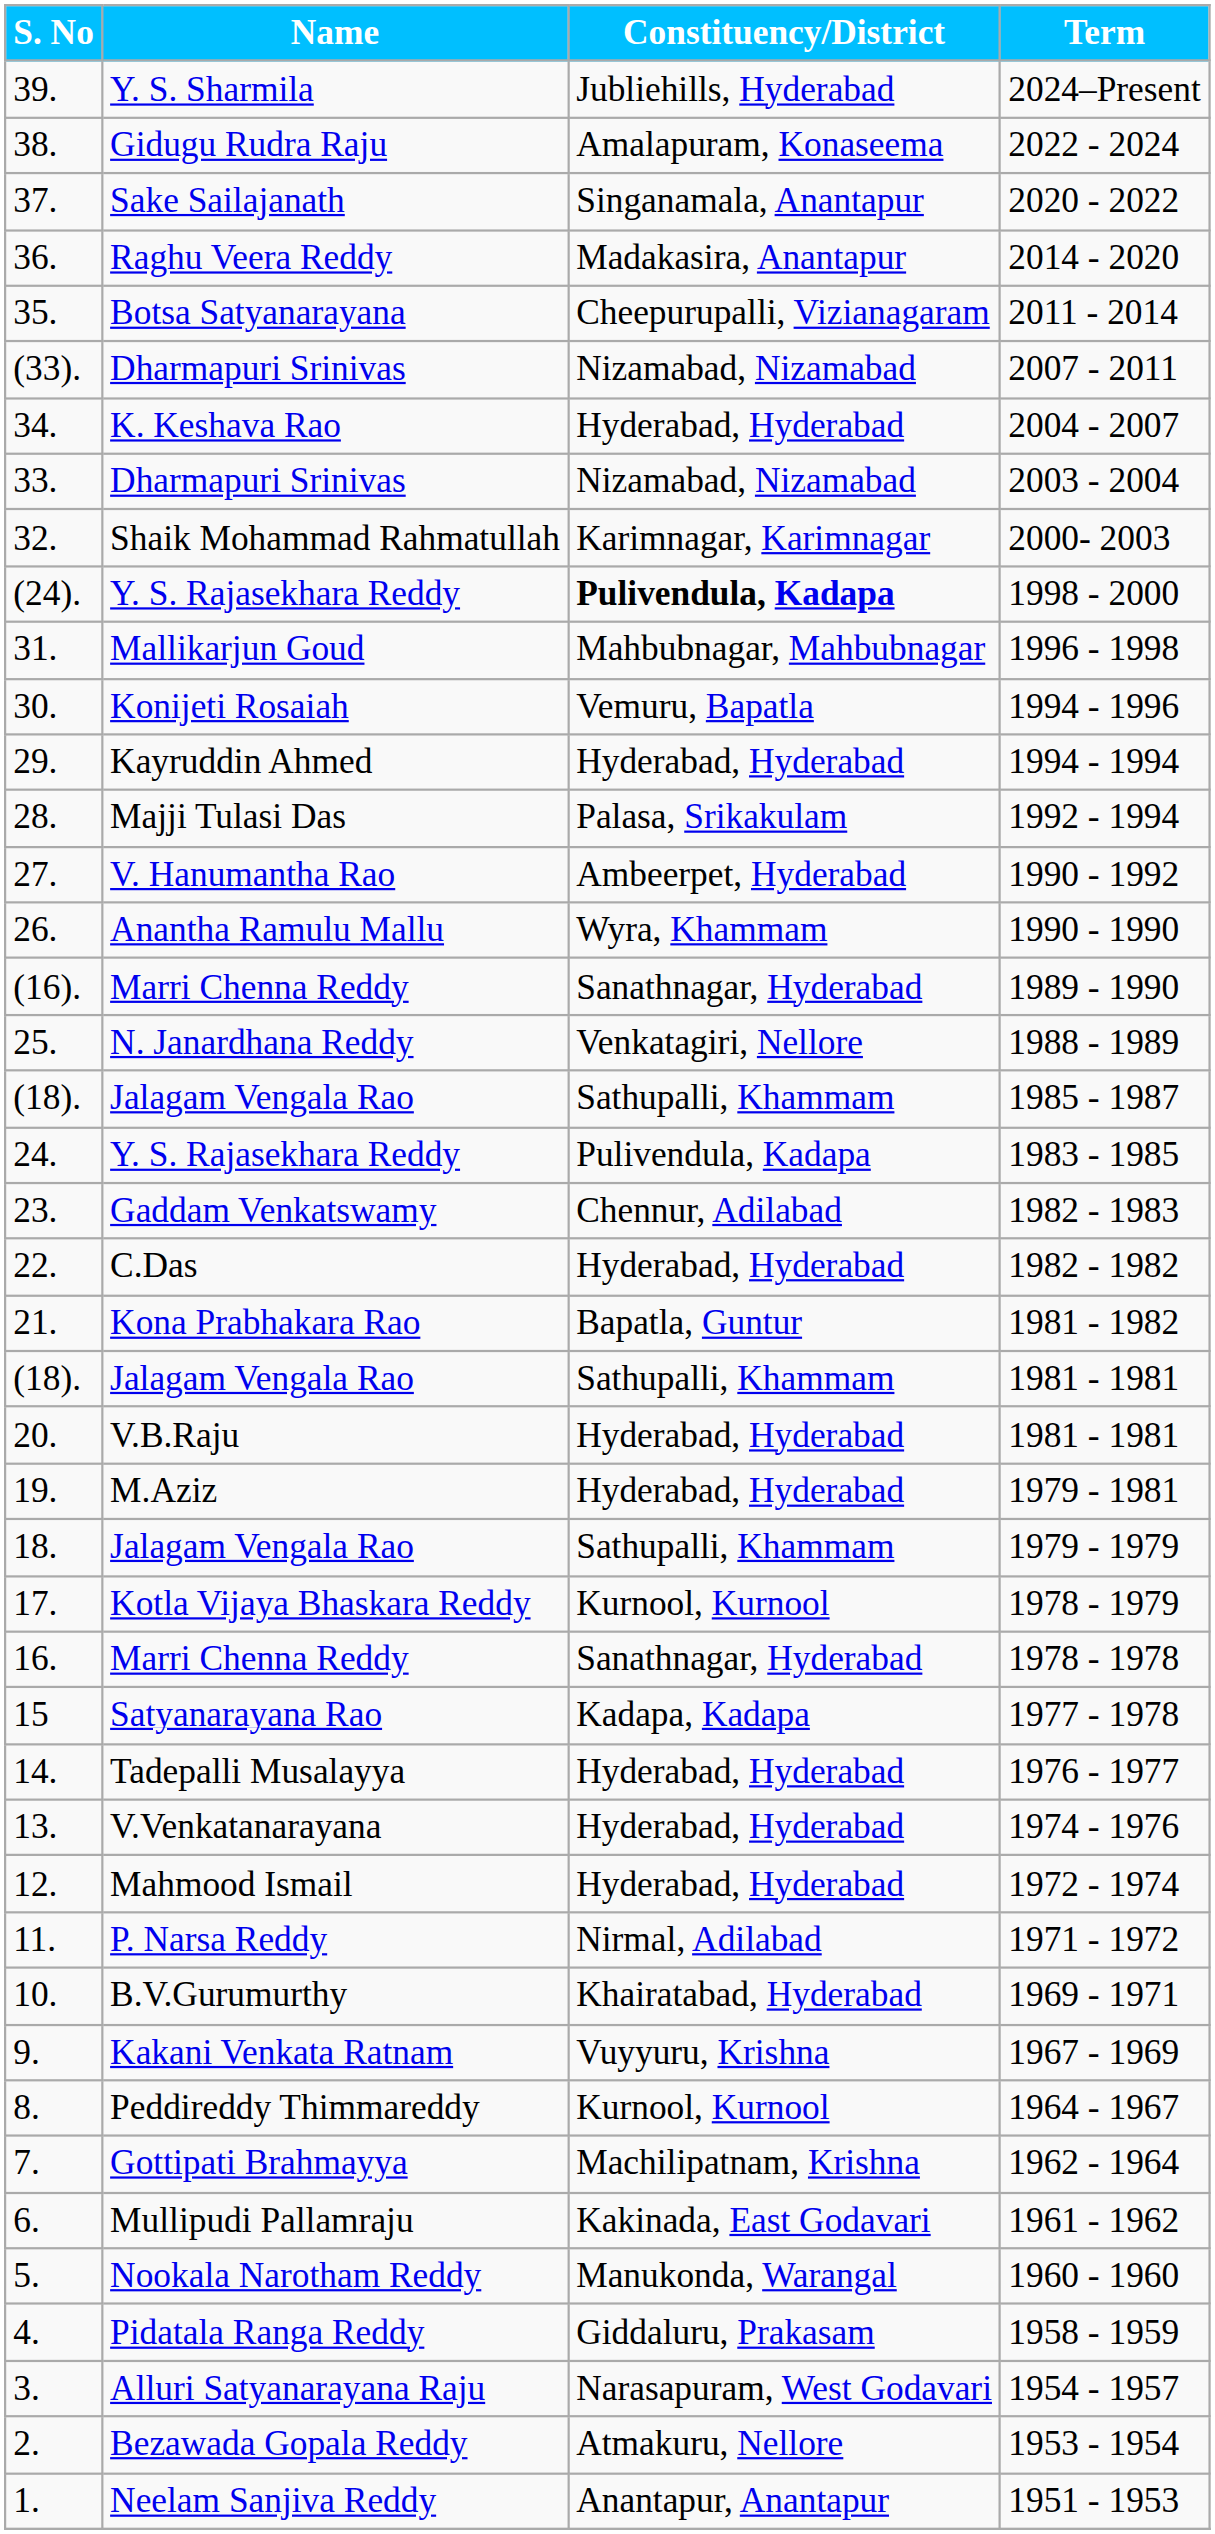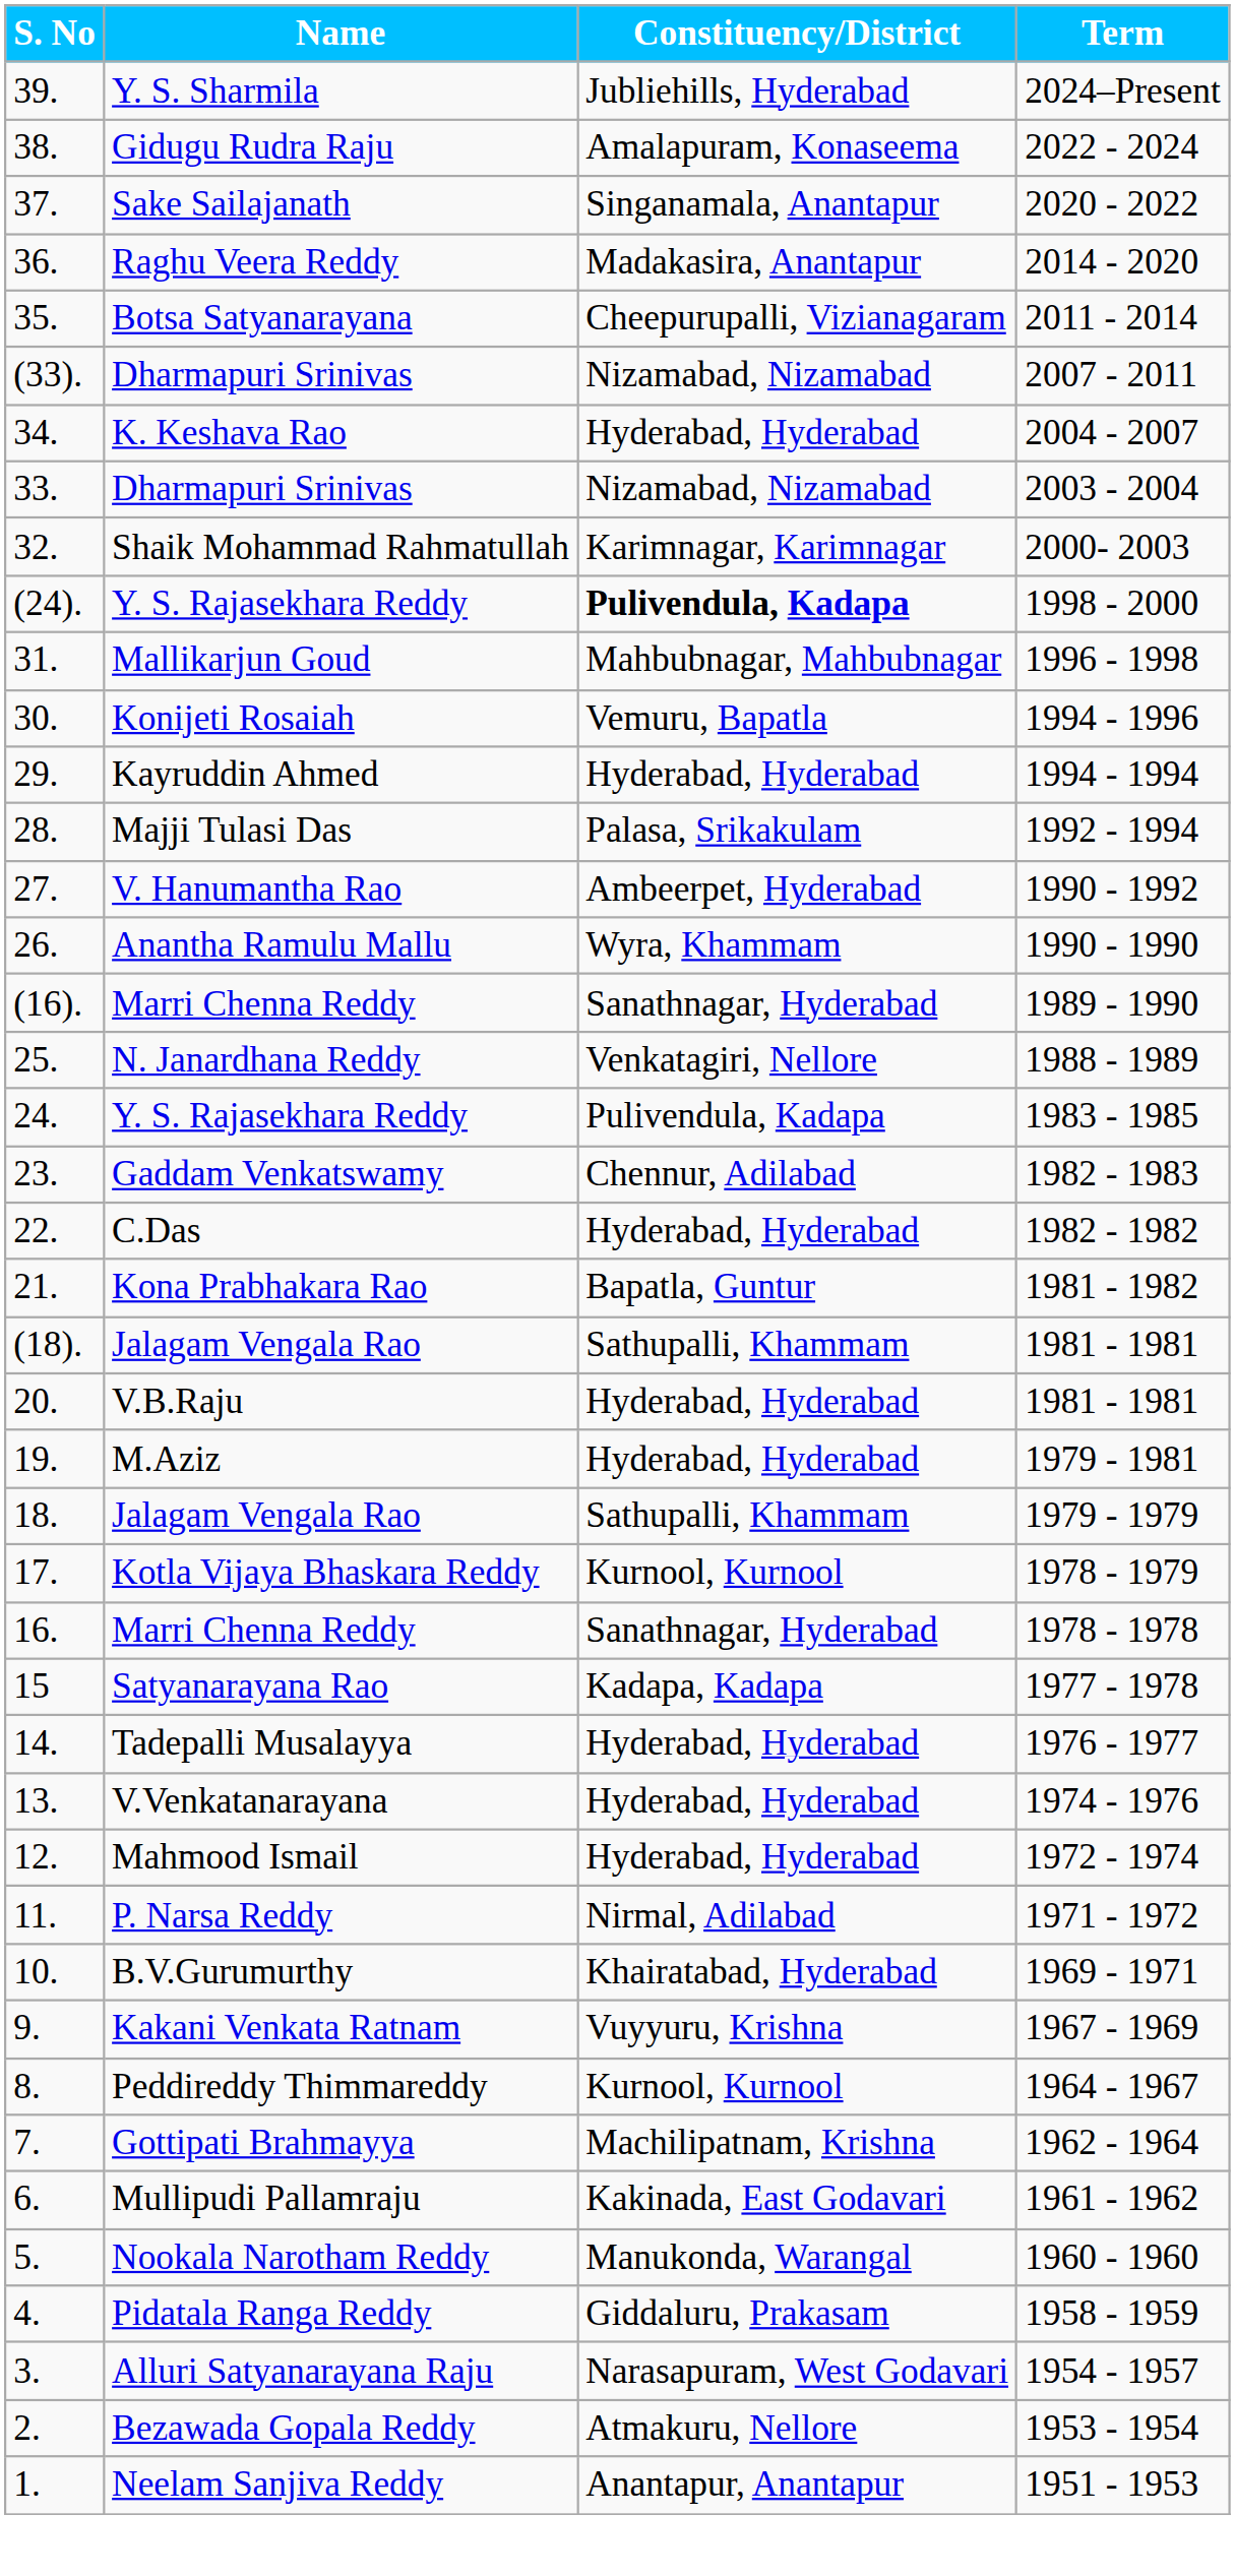 <table class="wikitable sortable">
 <tr>
 <th style="background-color:#00BFFF; color:white">S. No</th>
 <th style="background-color:#00BFFF; color:white">Name</th>
 <th style="background-color:#00BFFF; color:white">Constituency/District</th>
 <th style="background-color:#00BFFF; color:white">Term</th>
 </tr>
 <tr>
 <td>39.</td>
 <td><a href='#'>Y. S. Sharmila</a></td>
 <td>Jubliehills, <a href='#'>Hyderabad</a></td>
 <td>2024–Present</td>
 </tr>
 <tr>
 <td>38.</td>
 <td><a href='#'>Gidugu Rudra Raju</a></td>
 <td>Amalapuram, <a href='#'>Konaseema</a></td>
 <td>2022 - 2024</td>
 </tr>
 <tr>
 <td>37.</td>
 <td><a href='#'>Sake Sailajanath</a></td>
 <td>Singanamala, <a href='#'>Anantapur</a></td>
 <td>2020 - 2022</td>
 </tr>
 <tr>
 <td>36.</td>
 <td><a href='#'>Raghu Veera Reddy</a></td>
 <td>Madakasira, <a href='#'>Anantapur</a></td>
 <td>2014 - 2020</td>
 </tr>
 <tr>
 <td>35.</td>
 <td><a href='#'>Botsa Satyanarayana</a></td>
 <td>Cheepurupalli, <a href='#'>Vizianagaram</a></td>
 <td>2011 - 2014</td>
 </tr>
 <tr>
 <td>(33).</td>
 <td><a href='#'>Dharmapuri Srinivas</a></td>
 <td>Nizamabad, <a href='#'>Nizamabad</a></td>
 <td>2007 - 2011</td>
 </tr>
 <tr>
 <td>34.</td>
 <td><a href='#'>K. Keshava Rao</a></td>
 <td>Hyderabad, <a href='#'>Hyderabad</a></td>
 <td>2004 - 2007</td>
 </tr>
 <tr>
 <td>33.</td>
 <td><a href='#'>Dharmapuri Srinivas</a></td>
 <td>Nizamabad, <a href='#'>Nizamabad</a></td>
 <td>2003 - 2004</td>
 </tr>
 <tr>
 <td>32.</td>
 <td>Shaik Mohammad Rahmatullah</td>
 <td>Karimnagar, <a href='#'>Karimnagar</a></td>
 <td>2000- 2003</td>
 </tr>
 <tr>
 <td>(24).</td>
 <td><a href='#'>Y. S. Rajasekhara Reddy</a></td>
 <td><strong>Pulivendula, <a href='#'>Kadapa</a></strong></td>
 <td>1998 - 2000</td>
 </tr>
 <tr>
 <td>31.</td>
 <td><a href='#'>Mallikarjun Goud</a></td>
 <td>Mahbubnagar, <a href='#'>Mahbubnagar</a></td>
 <td>1996 - 1998</td>
 </tr>
 <tr>
 <td>30.</td>
 <td><a href='#'>Konijeti Rosaiah</a></td>
 <td>Vemuru, <a href='#'>Bapatla</a></td>
 <td>1994 - 1996</td>
 </tr>
 <tr>
 <td>29.</td>
 <td>Kayruddin Ahmed</td>
 <td>Hyderabad, <a href='#'>Hyderabad</a></td>
 <td>1994 - 1994</td>
 </tr>
 <tr>
 <td>28.</td>
 <td>Majji Tulasi Das</td>
 <td>Palasa, <a href='#'>Srikakulam</a></td>
 <td>1992 - 1994</td>
 </tr>
 <tr>
 <td>27.</td>
 <td><a href='#'>V. Hanumantha Rao</a></td>
 <td>Ambeerpet, <a href='#'>Hyderabad</a></td>
 <td>1990 - 1992</td>
 </tr>
 <tr>
 <td>26.</td>
 <td><a href='#'>Anantha Ramulu Mallu</a></td>
 <td>Wyra, <a href='#'>Khammam</a></td>
 <td>1990 - 1990</td>
 </tr>
 <tr>
 <td>(16).</td>
 <td><a href='#'>Marri Chenna Reddy</a></td>
 <td>Sanathnagar, <a href='#'>Hyderabad</a></td>
 <td>1989 - 1990</td>
 </tr>
 <tr>
 <td>25.</td>
 <td><a href='#'>N. Janardhana Reddy</a></td>
 <td>Venkatagiri, <a href='#'>Nellore</a></td>
 <td>1988 - 1989</td>
-</tr>
-<tr>
-<td>(18).</td>
-<td><a href='#'>Jalagam Vengala Rao</a></td>
-<td>Sathupalli, <a href='#'>Khammam</a></td>
-<td>1985 - 1987</td>
 </tr>
 <tr>
 <td>24.</td>
 <td><a href='#'>Y. S. Rajasekhara Reddy</a></td>
 <td>Pulivendula, <a href='#'>Kadapa</a></td>
 <td>1983 - 1985</td>
 </tr>
 <tr>
 <td>23.</td>
 <td><a href='#'>Gaddam Venkatswamy</a></td>
 <td>Chennur, <a href='#'>Adilabad</a></td>
 <td>1982 - 1983</td>
 </tr>
 <tr>
 <td>22.</td>
 <td>C.Das</td>
 <td>Hyderabad, <a href='#'>Hyderabad</a></td>
 <td>1982 - 1982</td>
 </tr>
 <tr>
 <td>21.</td>
 <td><a href='#'>Kona Prabhakara Rao</a></td>
 <td>Bapatla, <a href='#'>Guntur</a></td>
 <td>1981 - 1982</td>
 </tr>
 <tr>
 <td>(18).</td>
 <td><a href='#'>Jalagam Vengala Rao</a></td>
 <td>Sathupalli, <a href='#'>Khammam</a></td>
 <td>1981 - 1981</td>
 </tr>
 <tr>
 <td>20.</td>
 <td>V.B.Raju</td>
 <td>Hyderabad, <a href='#'>Hyderabad</a></td>
 <td>1981 - 1981</td>
 </tr>
 <tr>
 <td>19.</td>
 <td>M.Aziz</td>
 <td>Hyderabad, <a href='#'>Hyderabad</a></td>
 <td>1979 - 1981</td>
 </tr>
 <tr>
 <td>18.</td>
 <td><a href='#'>Jalagam Vengala Rao</a></td>
 <td>Sathupalli, <a href='#'>Khammam</a></td>
 <td>1979 - 1979</td>
 </tr>
 <tr>
 <td>17.</td>
 <td><a href='#'>Kotla Vijaya Bhaskara Reddy</a></td>
 <td>Kurnool, <a href='#'>Kurnool</a></td>
 <td>1978 - 1979</td>
 </tr>
 <tr>
 <td>16.</td>
 <td><a href='#'>Marri Chenna Reddy</a></td>
 <td>Sanathnagar, <a href='#'>Hyderabad</a></td>
 <td>1978 - 1978</td>
 </tr>
 <tr>
 <td>15</td>
 <td><a href='#'>Satyanarayana Rao</a></td>
 <td>Kadapa, <a href='#'>Kadapa</a></td>
 <td>1977 - 1978</td>
 </tr>
 <tr>
 <td>14.</td>
 <td>Tadepalli Musalayya</td>
 <td>Hyderabad, <a href='#'>Hyderabad</a></td>
 <td>1976 - 1977</td>
 </tr>
 <tr>
 <td>13.</td>
 <td>V.Venkatanarayana</td>
 <td>Hyderabad, <a href='#'>Hyderabad</a></td>
 <td>1974 - 1976</td>
 </tr>
 <tr>
 <td>12.</td>
 <td>Mahmood Ismail</td>
 <td>Hyderabad, <a href='#'>Hyderabad</a></td>
 <td>1972 - 1974</td>
 </tr>
 <tr>
 <td>11.</td>
 <td><a href='#'>P. Narsa Reddy</a></td>
 <td>Nirmal, <a href='#'>Adilabad</a></td>
 <td>1971 - 1972</td>
 </tr>
 <tr>
 <td>10.</td>
 <td>B.V.Gurumurthy</td>
 <td>Khairatabad, <a href='#'>Hyderabad</a></td>
 <td>1969 - 1971</td>
 </tr>
 <tr>
 <td>9.</td>
 <td><a href='#'>Kakani Venkata Ratnam</a></td>
 <td>Vuyyuru, <a href='#'>Krishna</a></td>
 <td>1967 - 1969</td>
 </tr>
 <tr>
 <td>8.</td>
 <td>Peddireddy Thimmareddy</td>
 <td>Kurnool, <a href='#'>Kurnool</a></td>
 <td>1964 - 1967</td>
 </tr>
 <tr>
 <td>7.</td>
 <td><a href='#'>Gottipati Brahmayya</a></td>
 <td>Machilipatnam, <a href='#'>Krishna</a></td>
 <td>1962 - 1964</td>
 </tr>
 <tr>
 <td>6.</td>
 <td>Mullipudi Pallamraju</td>
 <td>Kakinada, <a href='#'>East Godavari</a></td>
 <td>1961 - 1962</td>
 </tr>
 <tr>
 <td>5.</td>
 <td><a href='#'>Nookala Narotham Reddy</a></td>
 <td>Manukonda, <a href='#'>Warangal</a></td>
 <td>1960 - 1960</td>
 </tr>
 <tr>
 <td>4.</td>
 <td><a href='#'>Pidatala Ranga Reddy</a></td>
 <td>Giddaluru, <a href='#'>Prakasam</a></td>
 <td>1958 - 1959</td>
 </tr>
 <tr>
 <td>3.</td>
 <td><a href='#'>Alluri Satyanarayana Raju</a></td>
 <td>Narasapuram, <a href='#'>West Godavari</a></td>
 <td>1954 - 1957</td>
 </tr>
 <tr>
 <td>2.</td>
 <td><a href='#'>Bezawada Gopala Reddy</a></td>
 <td>Atmakuru, <a href='#'>Nellore</a></td>
 <td>1953 - 1954</td>
 </tr>
 <tr>
 <td>1.</td>
 <td><a href='#'>Neelam Sanjiva Reddy</a></td>
 <td>Anantapur, <a href='#'>Anantapur</a></td>
 <td>1951 - 1953</td>
 </tr>
 <tr>
 </tr>
 </table>
